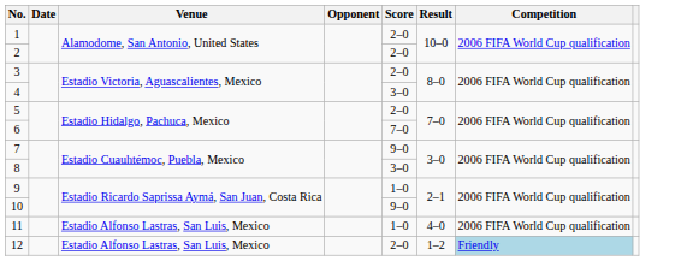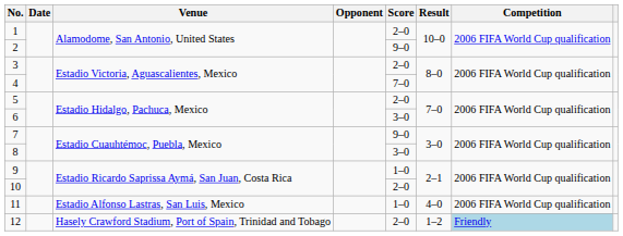 <table class="wikitable sortable">
 <tr>
 <th scope="col">No.</th>
 <th scope="col">Date</th>
 <th scope="col">Venue</th>
 <th scope="col">Opponent</th>
 <th scope="col">Score</th>
 <th scope="col">Result</th>
 <th scope="col">Competition</th>
 <th scope="col" class="unsortable"></th>
 </tr>
 <tr>
 <td style="text-align:center">1</td>
 <td rowspan="2"></td>
 <td rowspan="2"><a href='#'>Alamodome</a>, <a href='#'>San Antonio</a>, United States</td>
 <td rowspan="2"></td>
 <td style="text-align:center">2–0</td>
 <td rowspan="2" style="text-align:center">10–0</td>
 <td rowspan="2"><a href='#'>2006 FIFA World Cup qualification</a></td>
 <td rowspan="2"></td>
 </tr>
 <tr>
 <td style="text-align:center">2</td>
-<td style="text-align:center">2–0</td>
+<td style="text-align:center">9–0</td>
 </tr>
 <tr>
 <td style="text-align:center">3</td>
 <td rowspan="2"></td>
 <td rowspan="2"><a href='#'>Estadio Victoria</a>, <a href='#'>Aguascalientes</a>, Mexico</td>
 <td rowspan="2"></td>
 <td style="text-align:center">2–0</td>
 <td rowspan="2" style="text-align:center">8–0</td>
 <td rowspan="2">2006 FIFA World Cup qualification</td>
 <td rowspan="2"></td>
 </tr>
 <tr>
 <td style="text-align:center">4</td>
-<td style="text-align:center">3–0</td>
+<td style="text-align:center">7–0</td>
 </tr>
 <tr>
 <td style="text-align:center">5</td>
 <td rowspan="2"></td>
 <td rowspan="2"><a href='#'>Estadio Hidalgo</a>, <a href='#'>Pachuca</a>, Mexico</td>
 <td rowspan="2"></td>
 <td style="text-align:center">2–0</td>
 <td rowspan="2" style="text-align:center">7–0</td>
 <td rowspan="2">2006 FIFA World Cup qualification</td>
 <td rowspan="2"></td>
 </tr>
 <tr>
 <td style="text-align:center">6</td>
-<td style="text-align:center">7–0</td>
+<td style="text-align:center">3–0</td>
 </tr>
 <tr>
 <td style="text-align:center">7</td>
 <td rowspan="2"></td>
 <td rowspan="2"><a href='#'>Estadio Cuauhtémoc</a>, <a href='#'>Puebla</a>, Mexico</td>
 <td rowspan="2"></td>
 <td style="text-align:center">9–0</td>
 <td rowspan="2" style="text-align:center">3–0</td>
 <td rowspan="2">2006 FIFA World Cup qualification</td>
 <td rowspan="2"></td>
 </tr>
 <tr>
 <td style="text-align:center">8</td>
 <td style="text-align:center">3–0</td>
 </tr>
 <tr>
 <td style="text-align:center">9</td>
 <td rowspan="2"></td>
 <td rowspan="2"><a href='#'>Estadio Ricardo Saprissa Aymá</a>, <a href='#'>San Juan</a>, Costa Rica</td>
 <td rowspan="2"></td>
 <td style="text-align:center">1–0</td>
 <td rowspan="2" style="text-align:center">2–1</td>
 <td rowspan="2">2006 FIFA World Cup qualification</td>
 <td rowspan="2"></td>
 </tr>
 <tr>
 <td style="text-align:center">10</td>
-<td style="text-align:center">9–0</td>
+<td style="text-align:center">2–0</td>
 </tr>
 <tr>
 <td style="text-align:center">11</td>
 <td></td>
 <td><a href='#'>Estadio Alfonso Lastras</a>, <a href='#'>San Luis</a>, Mexico</td>
 <td></td>
 <td style="text-align:center">1–0</td>
 <td style="text-align:center">4–0</td>
 <td>2006 FIFA World Cup qualification</td>
 <td></td>
 </tr>
 <tr>
 <td style="text-align:center">12</td>
 <td></td>
-<td><a href='#'>Estadio Alfonso Lastras</a>, <a href='#'>San Luis</a>, Mexico</td>
+<td><a href='#'>Hasely Crawford Stadium</a>, <a href='#'>Port of Spain</a>, Trinidad and Tobago</td>
 <td></td>
 <td style="text-align:center">2–0</td>
 <td style="text-align:center">1–2</td>
 <td style="background: lightblue;"><a href='#'>Friendly</a></td>
 <td></td>
 </tr>
 </table>
